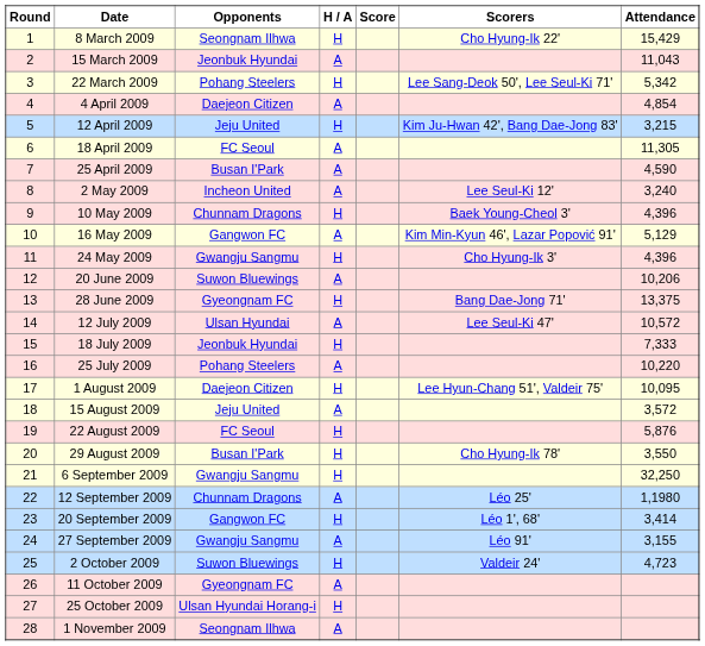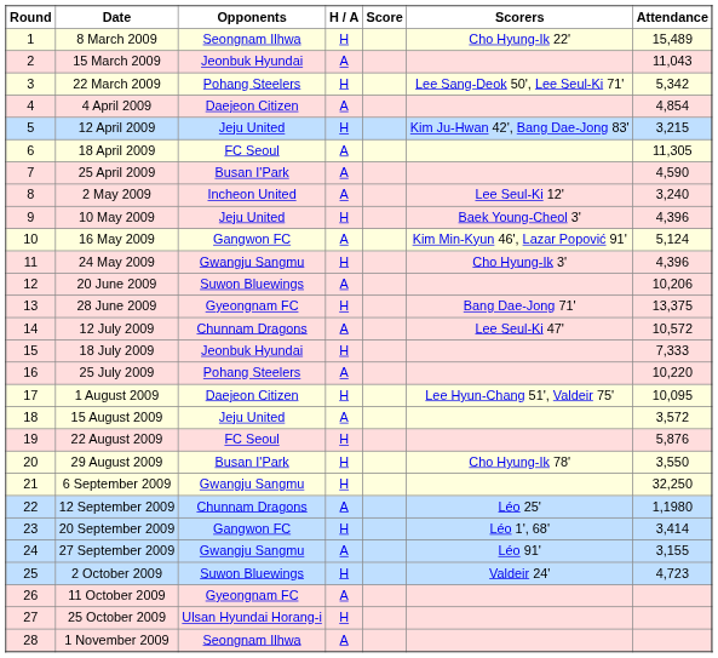 <table border="2" cellpadding="4" style="border-collapse:collapse; text-align:center;">
 <tr>
 <th>Round</th>
 <th>Date</th>
 <th>Opponents</th>
 <th>H / A</th>
 <th>Score</th>
 <th>Scorers</th>
 <th>Attendance</th>
 </tr>
 <tr bgcolor="#ffffdd">
 <td>1</td>
 <td>8 March 2009</td>
 <td><a href='#'>Seongnam Ilhwa</a></td>
 <td><a href='#'>H</a></td>
 <td></td>
 <td><a href='#'>Cho Hyung-Ik</a> 22'</td>
-<td>15,429</td>
+<td>15,489</td>
 </tr>
 <tr bgcolor="#ffdddd">
 <td>2</td>
 <td>15 March 2009</td>
 <td><a href='#'>Jeonbuk Hyundai</a></td>
 <td><a href='#'>A</a></td>
 <td></td>
 <td></td>
 <td>11,043</td>
 </tr>
 <tr bgcolor="ffffdd">
 <td>3</td>
 <td>22 March 2009</td>
 <td><a href='#'>Pohang Steelers</a></td>
 <td><a href='#'>H</a></td>
 <td></td>
 <td><a href='#'>Lee Sang-Deok</a> 50', <a href='#'>Lee Seul-Ki</a> 71'</td>
 <td>5,342</td>
 </tr>
 <tr bgcolor="#ffdddd">
 <td>4</td>
 <td>4 April 2009</td>
 <td><a href='#'>Daejeon Citizen</a></td>
 <td><a href='#'>A</a></td>
 <td></td>
 <td></td>
 <td>4,854</td>
 </tr>
 <tr bgcolor="#bfdfff">
 <td>5</td>
 <td>12 April 2009</td>
 <td><a href='#'>Jeju United</a></td>
 <td><a href='#'>H</a></td>
 <td></td>
 <td><a href='#'>Kim Ju-Hwan</a> 42', <a href='#'>Bang Dae-Jong</a> 83'</td>
 <td>3,215</td>
 </tr>
 <tr bgcolor="#ffffdd">
 <td>6</td>
 <td>18 April 2009</td>
 <td><a href='#'>FC Seoul</a></td>
 <td><a href='#'>A</a></td>
 <td></td>
 <td></td>
 <td>11,305</td>
 </tr>
 <tr bgcolor="#ffdddd">
 <td>7</td>
 <td>25 April 2009</td>
 <td><a href='#'>Busan I'Park</a></td>
 <td><a href='#'>A</a></td>
 <td></td>
 <td></td>
 <td>4,590</td>
 </tr>
 <tr bgcolor="#ffdddd">
 <td>8</td>
 <td>2 May 2009</td>
 <td><a href='#'>Incheon United</a></td>
 <td><a href='#'>A</a></td>
 <td></td>
 <td><a href='#'>Lee Seul-Ki</a> 12'</td>
 <td>3,240</td>
 </tr>
 <tr bgcolor="#ffdddd">
 <td>9</td>
 <td>10 May 2009</td>
-<td><a href='#'>Chunnam Dragons</a></td>
+<td><a href='#'>Jeju United</a></td>
 <td><a href='#'>H</a></td>
 <td></td>
 <td><a href='#'>Baek Young-Cheol</a> 3'</td>
 <td>4,396</td>
 </tr>
 <tr bgcolor="#ffffdd">
 <td>10</td>
 <td>16 May 2009</td>
 <td><a href='#'>Gangwon FC</a></td>
 <td><a href='#'>A</a></td>
 <td></td>
 <td><a href='#'>Kim Min-Kyun</a> 46', <a href='#'>Lazar Popović</a> 91'</td>
-<td>5,129</td>
+<td>5,124</td>
 </tr>
 <tr bgcolor="#ffdddd">
 <td>11</td>
 <td>24 May 2009</td>
 <td><a href='#'>Gwangju Sangmu</a></td>
 <td><a href='#'>H</a></td>
 <td></td>
 <td><a href='#'>Cho Hyung-Ik</a> 3'</td>
 <td>4,396</td>
 </tr>
 <tr bgcolor="#ffdddd">
 <td>12</td>
 <td>20 June 2009</td>
 <td><a href='#'>Suwon Bluewings</a></td>
 <td><a href='#'>A</a></td>
 <td></td>
 <td></td>
 <td>10,206</td>
 </tr>
 <tr bgcolor="#ffdddd">
 <td>13</td>
 <td>28 June 2009</td>
 <td><a href='#'>Gyeongnam FC</a></td>
 <td><a href='#'>H</a></td>
 <td></td>
 <td><a href='#'>Bang Dae-Jong</a> 71'</td>
 <td>13,375</td>
 </tr>
 <tr bgcolor="#ffdddd">
 <td>14</td>
 <td>12 July 2009</td>
-<td><a href='#'>Ulsan Hyundai</a></td>
+<td><a href='#'>Chunnam Dragons</a></td>
 <td><a href='#'>A</a></td>
 <td></td>
 <td><a href='#'>Lee Seul-Ki</a> 47'</td>
 <td>10,572</td>
 </tr>
 <tr bgcolor="#ffdddd">
 <td>15</td>
 <td>18 July 2009</td>
 <td><a href='#'>Jeonbuk Hyundai</a></td>
 <td><a href='#'>H</a></td>
 <td></td>
 <td></td>
 <td>7,333</td>
 </tr>
 <tr bgcolor="#ffdddd">
 <td>16</td>
 <td>25 July 2009</td>
 <td><a href='#'>Pohang Steelers</a></td>
 <td><a href='#'>A</a></td>
 <td></td>
 <td></td>
 <td>10,220</td>
 </tr>
 <tr bgcolor="#ffffdd">
 <td>17</td>
 <td>1 August 2009</td>
 <td><a href='#'>Daejeon Citizen</a></td>
 <td><a href='#'>H</a></td>
 <td></td>
 <td><a href='#'>Lee Hyun-Chang</a> 51', <a href='#'>Valdeir</a> 75'</td>
 <td>10,095</td>
 </tr>
 <tr bgcolor="#ffffdd">
 <td>18</td>
 <td>15 August 2009</td>
 <td><a href='#'>Jeju United</a></td>
 <td><a href='#'>A</a></td>
 <td></td>
 <td></td>
 <td>3,572</td>
 </tr>
 <tr bgcolor="#ffdddd">
 <td>19</td>
 <td>22 August 2009</td>
 <td><a href='#'>FC Seoul</a></td>
 <td><a href='#'>H</a></td>
 <td></td>
 <td></td>
 <td>5,876</td>
 </tr>
 <tr bgcolor="#ffffdd">
 <td>20</td>
 <td>29 August 2009</td>
 <td><a href='#'>Busan I'Park</a></td>
 <td><a href='#'>H</a></td>
 <td></td>
 <td><a href='#'>Cho Hyung-Ik</a> 78'</td>
 <td>3,550</td>
 </tr>
 <tr bgcolor="#ffffdd">
 <td>21</td>
 <td>6 September 2009</td>
 <td><a href='#'>Gwangju Sangmu</a></td>
 <td><a href='#'>H</a></td>
 <td></td>
 <td></td>
 <td>32,250</td>
 </tr>
 <tr bgcolor="#bfdfff">
 <td>22</td>
 <td>12 September 2009</td>
 <td><a href='#'>Chunnam Dragons</a></td>
 <td><a href='#'>A</a></td>
 <td></td>
 <td><a href='#'>Léo</a> 25'</td>
 <td>1,1980</td>
 </tr>
 <tr bgcolor="#bfdfff">
 <td>23</td>
 <td>20 September 2009</td>
 <td><a href='#'>Gangwon FC</a></td>
 <td><a href='#'>H</a></td>
 <td></td>
 <td><a href='#'>Léo</a> 1', 68'</td>
 <td>3,414</td>
 </tr>
 <tr bgcolor="#bfdfff">
 <td>24</td>
 <td>27 September 2009</td>
 <td><a href='#'>Gwangju Sangmu</a></td>
 <td><a href='#'>A</a></td>
 <td></td>
 <td><a href='#'>Léo</a> 91'</td>
 <td>3,155</td>
 </tr>
 <tr bgcolor="#bfdfff">
 <td>25</td>
 <td>2 October 2009</td>
 <td><a href='#'>Suwon Bluewings</a></td>
 <td><a href='#'>H</a></td>
 <td></td>
 <td><a href='#'>Valdeir</a> 24'</td>
 <td>4,723</td>
 </tr>
 <tr bgcolor="#FFDDDD">
 <td>26</td>
 <td>11 October 2009</td>
 <td><a href='#'>Gyeongnam FC</a></td>
 <td><a href='#'>A</a></td>
 <td></td>
 <td></td>
 <td></td>
 </tr>
 <tr bgcolor="#FFDDDD">
 <td>27</td>
 <td>25 October 2009</td>
 <td><a href='#'>Ulsan Hyundai Horang-i</a></td>
 <td><a href='#'>H</a></td>
 <td></td>
 <td></td>
 <td></td>
 </tr>
 <tr bgcolor="#FFDDDD">
 <td>28</td>
 <td>1 November 2009</td>
 <td><a href='#'>Seongnam Ilhwa</a></td>
 <td><a href='#'>A</a></td>
 <td></td>
 <td></td>
 <td></td>
 </tr>
 </table>
